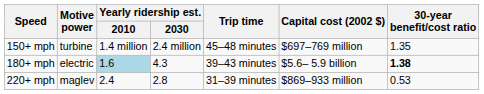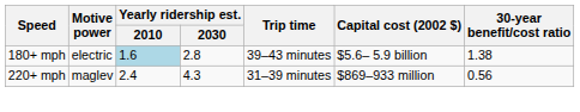 <table class="wikitable">
 <tr>
 <th rowspan=2>Speed</th>
 <th rowspan=2>Motive<br>power</th>
 <th colspan=2>Yearly ridership est.</th>
 <th rowspan=2>Trip time</th>
 <th rowspan=2>Capital cost (2002 $)</th>
 <th rowspan=2>30-year<br>benefit/cost ratio</th>
 </tr>
 <tr>
 <th>2010</th>
 <th>2030</th>
 </tr>
 <tr>
-<td>150+ mph</td>
-<td>turbine</td>
-<td>1.4 million</td>
-<td>2.4 million</td>
-<td>45–48 minutes</td>
-<td>$697–769 million</td>
-<td>1.35</td>
-</tr>
-<tr>
 <td>180+ mph</td>
 <td>electric</td>
 <td style="background: lightblue;">1.6</td>
-<td>4.3</td>
+<td>2.8</td>
 <td>39–43 minutes</td>
 <td>$5.6– 5.9 billion</td>
-<td><strong>1.38</strong></td>
+<td>1.38</td>
 </tr>
 <tr>
 <td>220+ mph</td>
 <td>maglev</td>
 <td>2.4</td>
-<td>2.8</td>
+<td>4.3</td>
 <td>31–39 minutes</td>
 <td>$869–933 million</td>
-<td>0.53</td>
+<td>0.56</td>
 </tr>
 </table>
